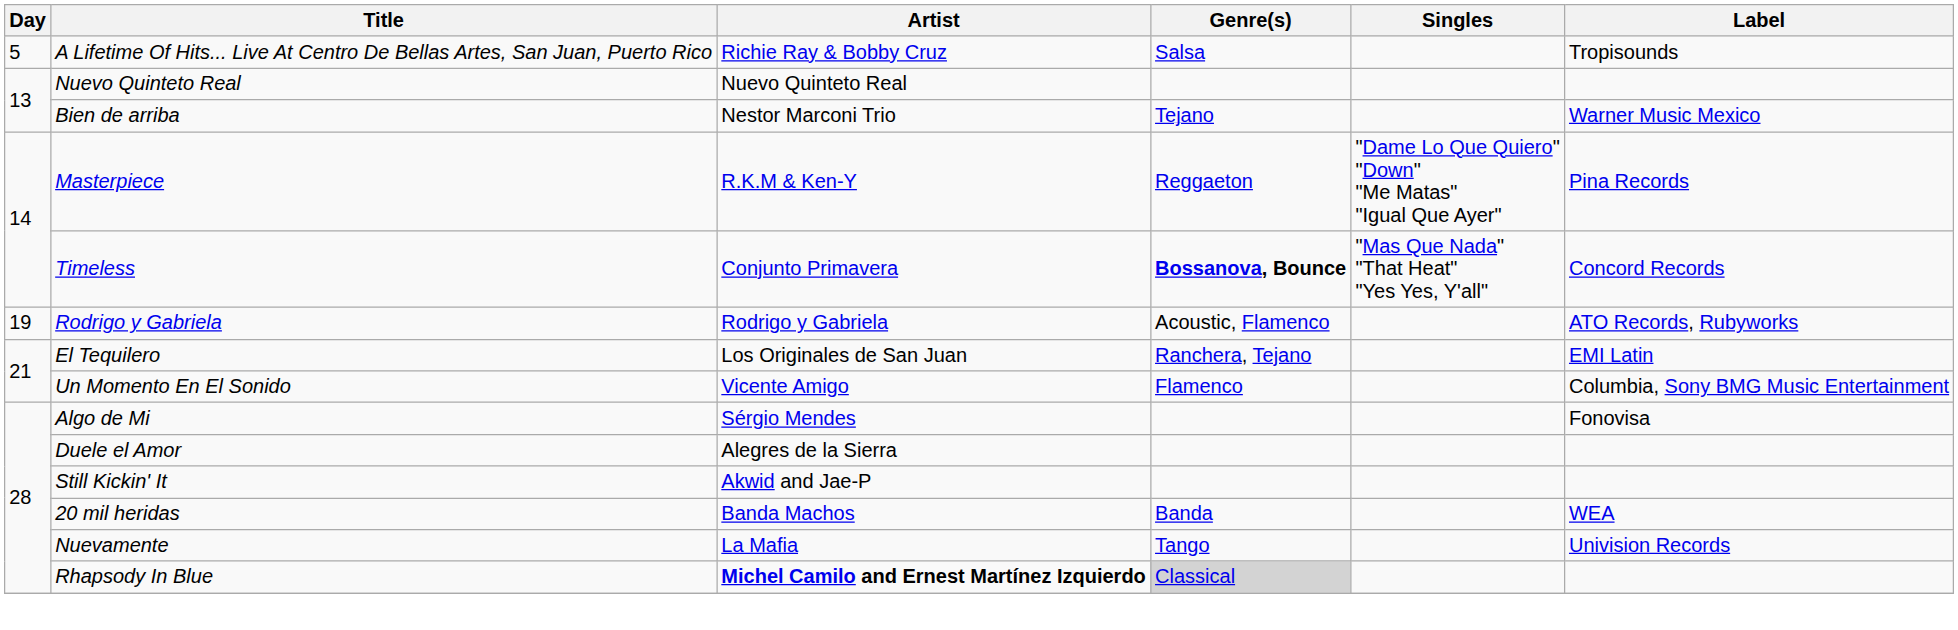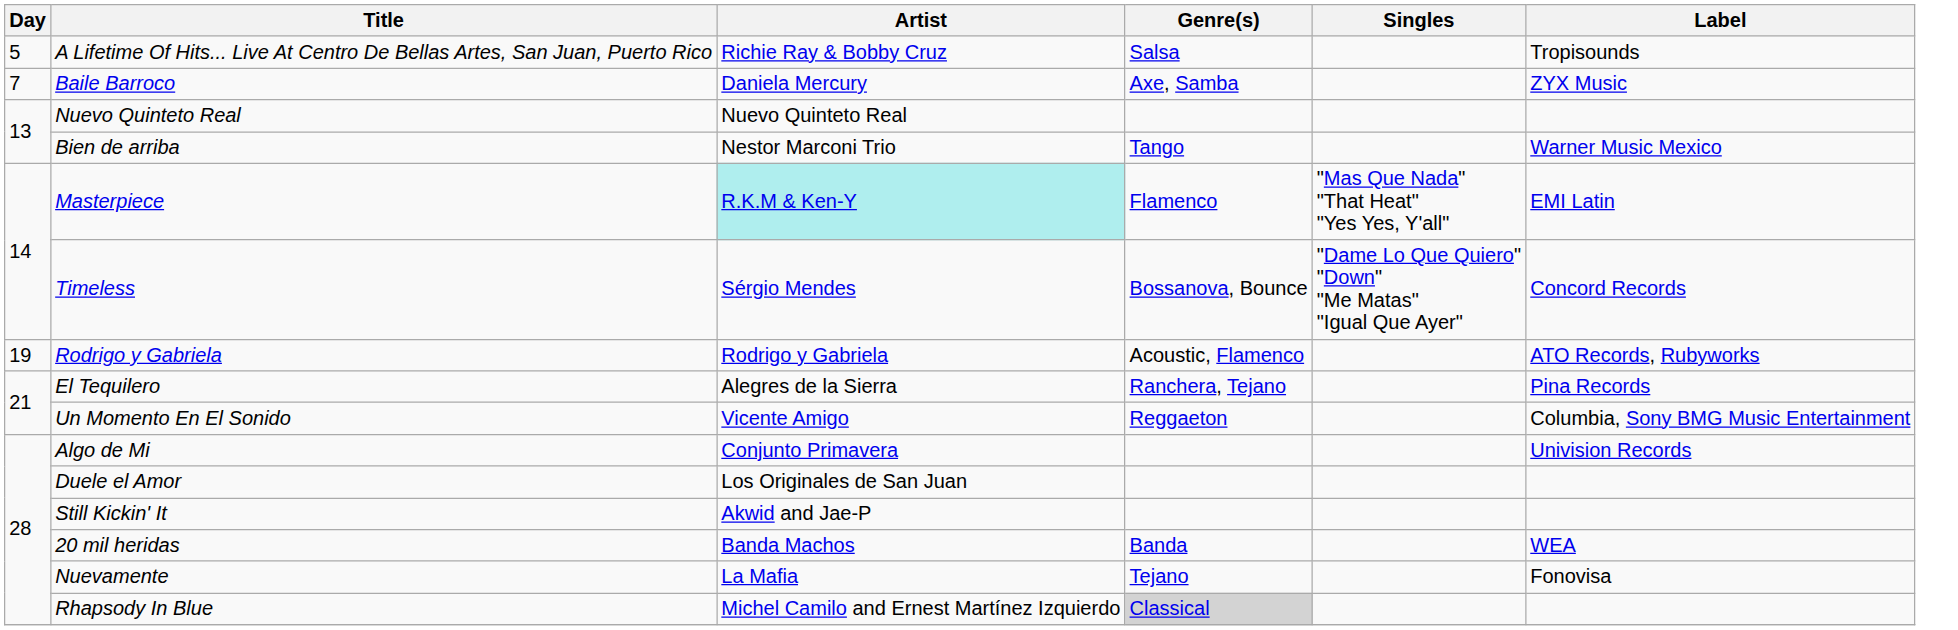 <table class="wikitable sortable" style="text-align: left;">
 <tr>
 <th>Day</th>
 <th>Title</th>
 <th>Artist</th>
 <th>Genre(s)</th>
 <th>Singles</th>
 <th>Label</th>
 </tr>
 <tr>
 <td>5</td>
 <td><em>A Lifetime Of Hits... Live At Centro De Bellas Artes, San Juan, Puerto Rico</em></td>
 <td><a href='#'>Richie Ray & Bobby Cruz</a></td>
 <td><a href='#'>Salsa</a></td>
 <td></td>
 <td>Tropisounds</td>
 </tr>
 <tr>
+<td>7</td>
+<td><em><a href='#'>Baile Barroco</a></em></td>
+<td><a href='#'>Daniela Mercury</a></td>
+<td><a href='#'>Axe</a>, <a href='#'>Samba</a></td>
+<td></td>
+<td><a href='#'>ZYX Music</a></td>
+</tr>
+<tr>
 <td rowspan="2">13</td>
 <td><em>Nuevo Quinteto Real</em></td>
 <td>Nuevo Quinteto Real</td>
 <td></td>
 <td></td>
 <td></td>
 </tr>
 <tr>
 <td><em>Bien de arriba</em></td>
 <td>Nestor Marconi Trio</td>
-<td><a href='#'>Tejano</a></td>
+<td><a href='#'>Tango</a></td>
 <td></td>
 <td><a href='#'>Warner Music Mexico</a></td>
 </tr>
 <tr>
 <td rowspan="2">14</td>
 <td><em><a href='#'>Masterpiece</a></em></td>
-<td><a href='#'>R.K.M & Ken-Y</a></td>
-<td><a href='#'>Reggaeton</a></td>
-<td>"<a href='#'>Dame Lo Que Quiero</a>"<br>"<a href='#'>Down</a>"<br>"Me Matas"<br>"Igual Que Ayer"</td>
-<td><a href='#'>Pina Records</a></td>
+<td style="background: paleturquoise;"><a href='#'>R.K.M & Ken-Y</a></td>
+<td><a href='#'>Flamenco</a></td>
+<td>"<a href='#'>Mas Que Nada</a>"<br>"That Heat"<br>"Yes Yes, Y'all"</td>
+<td><a href='#'>EMI Latin</a></td>
 </tr>
 <tr>
 <td><em><a href='#'>Timeless</a></em></td>
-<td><a href='#'>Conjunto Primavera</a></td>
-<td><strong><a href='#'>Bossanova</a>, Bounce</strong></td>
-<td>"<a href='#'>Mas Que Nada</a>"<br>"That Heat"<br>"Yes Yes, Y'all"</td>
+<td><a href='#'>Sérgio Mendes</a></td>
+<td><a href='#'>Bossanova</a>, Bounce</td>
+<td>"<a href='#'>Dame Lo Que Quiero</a>"<br>"<a href='#'>Down</a>"<br>"Me Matas"<br>"Igual Que Ayer"</td>
 <td><a href='#'>Concord Records</a></td>
 </tr>
 <tr>
 <td>19</td>
 <td><em><a href='#'>Rodrigo y Gabriela</a></em></td>
 <td><a href='#'>Rodrigo y Gabriela</a></td>
 <td>Acoustic, <a href='#'>Flamenco</a></td>
 <td></td>
 <td><a href='#'>ATO Records</a>, <a href='#'>Rubyworks</a></td>
 </tr>
 <tr>
 <td rowspan="2">21</td>
 <td><em>El Tequilero</em></td>
-<td>Los Originales de San Juan</td>
+<td>Alegres de la Sierra</td>
 <td><a href='#'>Ranchera</a>, <a href='#'>Tejano</a></td>
 <td></td>
-<td><a href='#'>EMI Latin</a></td>
+<td><a href='#'>Pina Records</a></td>
 </tr>
 <tr>
 <td><em> Un Momento En El Sonido</em></td>
 <td><a href='#'>Vicente Amigo</a></td>
-<td><a href='#'>Flamenco</a></td>
+<td><a href='#'>Reggaeton</a></td>
 <td></td>
 <td>Columbia, <a href='#'>Sony BMG Music Entertainment</a></td>
 </tr>
 <tr>
 <td rowspan="6">28</td>
 <td><em>Algo de Mi</em></td>
-<td><a href='#'>Sérgio Mendes</a></td>
+<td><a href='#'>Conjunto Primavera</a></td>
 <td></td>
 <td></td>
-<td>Fonovisa</td>
+<td><a href='#'>Univision Records</a></td>
 </tr>
 <tr>
 <td><em>Duele el Amor</em></td>
-<td>Alegres de la Sierra</td>
+<td>Los Originales de San Juan</td>
 <td></td>
 <td></td>
 <td></td>
 </tr>
 <tr>
 <td><em>Still Kickin' It</em></td>
 <td><a href='#'>Akwid</a> and Jae-P</td>
 <td></td>
 <td></td>
 <td></td>
 </tr>
 <tr>
 <td><em>20 mil heridas</em></td>
 <td><a href='#'>Banda Machos</a></td>
 <td><a href='#'>Banda</a></td>
 <td></td>
 <td><a href='#'>WEA</a></td>
 </tr>
 <tr>
 <td><em>Nuevamente</em></td>
 <td><a href='#'>La Mafia</a></td>
-<td><a href='#'>Tango</a></td>
+<td><a href='#'>Tejano</a></td>
 <td></td>
-<td><a href='#'>Univision Records</a></td>
+<td>Fonovisa</td>
 </tr>
 <tr>
 <td><em>Rhapsody In Blue</em></td>
-<td><strong><a href='#'>Michel Camilo</a> and Ernest Martínez Izquierdo</strong></td>
+<td><a href='#'>Michel Camilo</a> and Ernest Martínez Izquierdo</td>
 <td style="background: lightgrey;"><a href='#'>Classical</a></td>
 <td></td>
 <td></td>
 </tr>
 <tr>
 </tr>
 </table>
